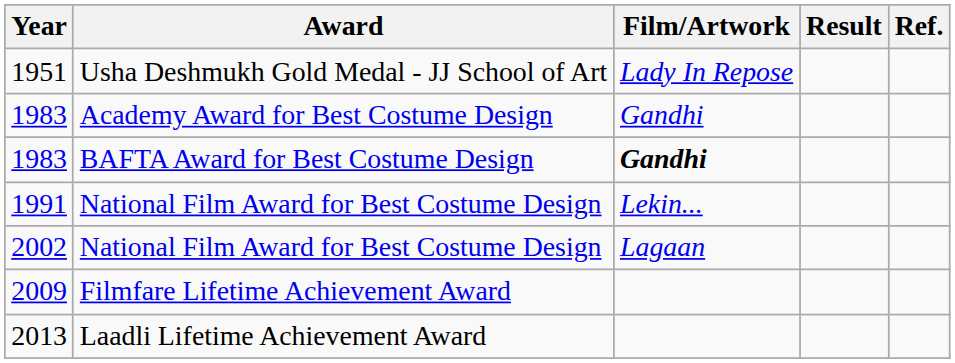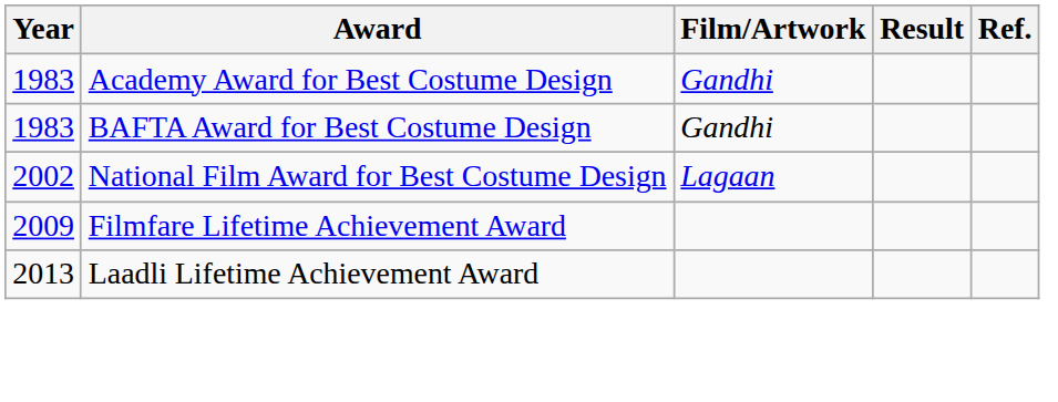 <table class="wikitable plainrowheaders sortable">
 <tr>
 <th scope="col">Year</th>
 <th scope="col">Award</th>
 <th scope="col">Film/Artwork</th>
 <th scope="col">Result</th>
 <th scope="col" class="unsortable" style="text-align:center;">Ref.</th>
-</tr>
-<tr>
-<td style="text-align:center;">1951</td>
-<td>Usha Deshmukh Gold Medal - JJ School of Art</td>
-<td><em><a href='#'>Lady In Repose</a></em></td>
-<td></td>
-<td></td>
 </tr>
 <tr>
 <td style="text-align:center;"><a href='#'>1983<br></a></td>
 <td><a href='#'>Academy Award for Best Costume Design</a></td>
 <td><em><a href='#'>Gandhi</a></em></td>
 <td></td>
 <td></td>
 </tr>
 <tr>
 <td style="text-align:center;"><a href='#'>1983<br></a></td>
 <td><a href='#'>BAFTA Award for Best Costume Design</a></td>
-<td><strong><em>Gandhi</em></strong></td>
-<td></td>
-<td></td>
-</tr>
-<tr>
-<td style="text-align:center;"><a href='#'>1991<br></a></td>
-<td><a href='#'>National Film Award for Best Costume Design</a></td>
-<td><em><a href='#'>Lekin...</a></em></td>
+<td><em>Gandhi</em></td>
 <td></td>
 <td></td>
 </tr>
 <tr>
 <td style="text-align:center;"><a href='#'>2002<br></a></td>
 <td><a href='#'>National Film Award for Best Costume Design</a></td>
 <td><em><a href='#'>Lagaan</a></em></td>
 <td></td>
 <td></td>
 </tr>
 <tr>
 <td style="text-align:center;"><a href='#'>2009<br></a></td>
 <td><a href='#'>Filmfare Lifetime Achievement Award</a></td>
 <td></td>
 <td></td>
 <td></td>
 </tr>
 <tr>
 <td style="text-align:center;">2013<br></td>
 <td>Laadli Lifetime Achievement Award</td>
 <td></td>
 <td></td>
 <td></td>
 </tr>
 </table>
